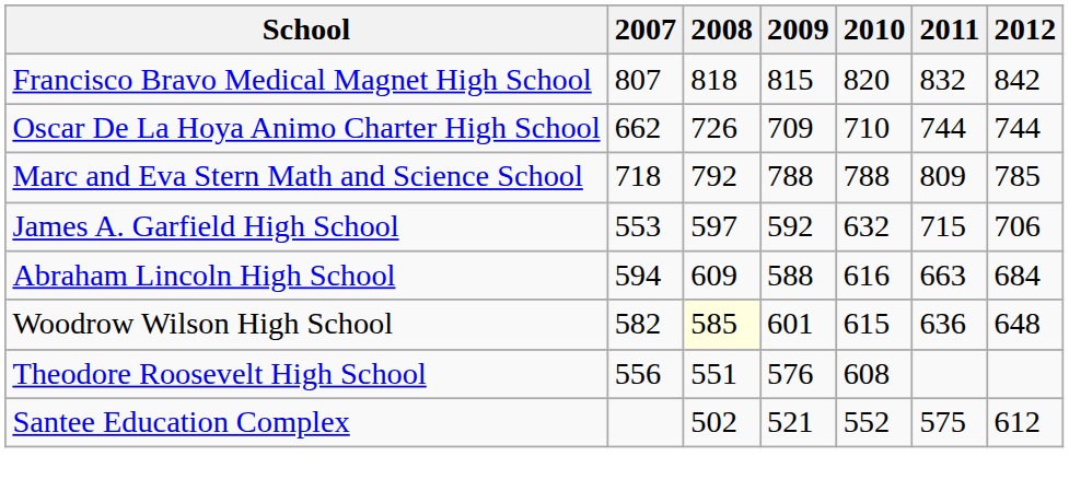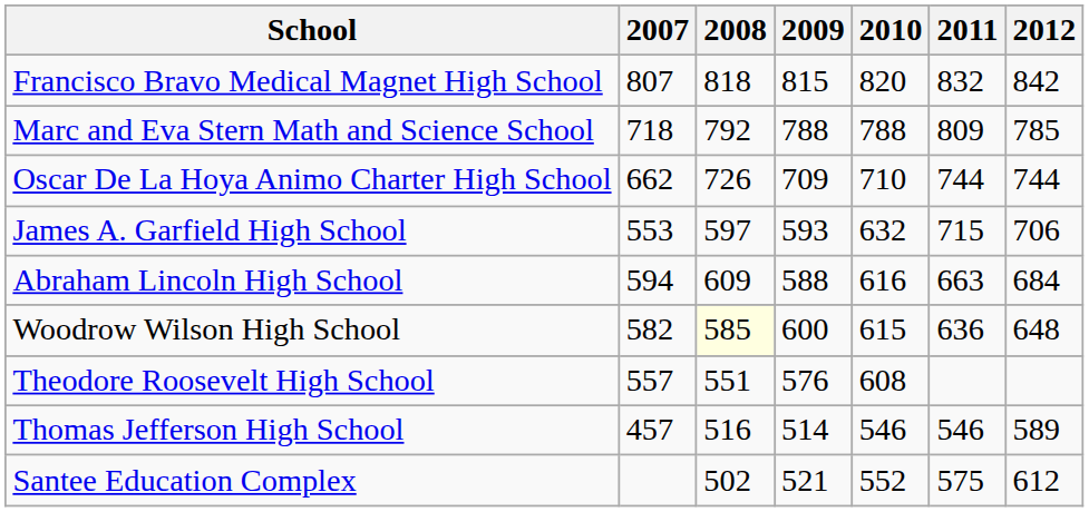 <table class="wikitable">
 <tr>
 <th>School</th>
 <th><strong>2007</strong></th>
 <th><strong>2008</strong></th>
 <th><strong>2009</strong></th>
 <th><strong>2010</strong></th>
 <th><strong>2011</strong></th>
 <th><strong>2012</strong></th>
 </tr>
 <tr>
 <td><a href='#'>Francisco Bravo Medical Magnet High School</a></td>
 <td>807</td>
 <td>818</td>
 <td>815</td>
 <td>820</td>
 <td>832</td>
 <td>842</td>
 </tr>
 <tr>
+<td><a href='#'>Marc and Eva Stern Math and Science School</a></td>
+<td>718</td>
+<td>792</td>
+<td>788</td>
+<td>788</td>
+<td>809</td>
+<td>785</td>
+</tr>
+<tr>
 <td><a href='#'>Oscar De La Hoya Animo Charter High School</a></td>
 <td>662</td>
 <td>726</td>
 <td>709</td>
 <td>710</td>
 <td>744</td>
 <td>744</td>
 </tr>
 <tr>
-<td><a href='#'>Marc and Eva Stern Math and Science School</a></td>
-<td>718</td>
-<td>792</td>
-<td>788</td>
-<td>788</td>
-<td>809</td>
-<td>785</td>
-</tr>
-<tr>
 <td><a href='#'>James A. Garfield High School</a></td>
 <td>553</td>
 <td>597</td>
-<td>592</td>
+<td>593</td>
 <td>632</td>
 <td>715</td>
 <td>706</td>
 </tr>
 <tr>
 <td><a href='#'>Abraham Lincoln High School</a></td>
 <td>594</td>
 <td>609</td>
 <td>588</td>
 <td>616</td>
 <td>663</td>
 <td>684</td>
 </tr>
 <tr>
 <td>Woodrow Wilson High School</td>
 <td>582</td>
 <td style="background: lightyellow;">585</td>
-<td>601</td>
+<td>600</td>
 <td>615</td>
 <td>636</td>
 <td>648</td>
 </tr>
 <tr>
 <td><a href='#'>Theodore Roosevelt High School</a></td>
-<td>556</td>
+<td>557</td>
 <td>551</td>
 <td>576</td>
 <td>608</td>
 <td></td>
 <td></td>
+</tr>
+<tr>
+<td><a href='#'>Thomas Jefferson High School</a></td>
+<td>457</td>
+<td>516</td>
+<td>514</td>
+<td>546</td>
+<td>546</td>
+<td>589</td>
 </tr>
 <tr>
 <td><a href='#'>Santee Education Complex</a></td>
 <td></td>
 <td>502</td>
 <td>521</td>
 <td>552</td>
 <td>575</td>
 <td>612</td>
 </tr>
 </table>
